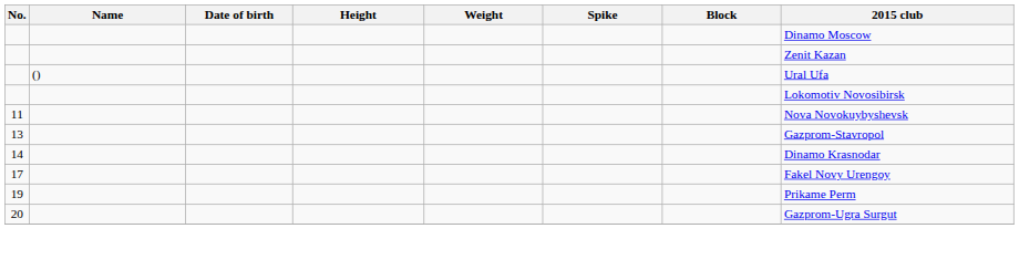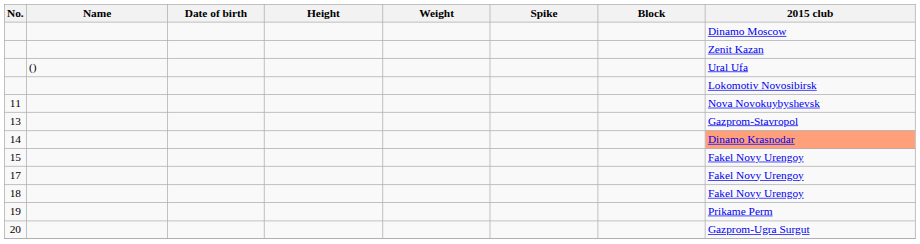 <table class="wikitable sortable" style="font-size:100%; text-align:center;">
 <tr>
 <th>No.</th>
 <th style="width:12em">Name</th>
 <th style="width:8em">Date of birth</th>
 <th style="width:10em">Height</th>
 <th style="width:9em">Weight</th>
 <th style="width:9em">Spike</th>
 <th style="width:9em">Block</th>
 <th style="width:18em">2015 club</th>
 </tr>
 <tr>
 <td></td>
 <td align=left></td>
 <td align=right></td>
 <td></td>
 <td></td>
 <td></td>
 <td></td>
 <td align=left> <a href='#'>Dinamo Moscow</a></td>
 </tr>
 <tr>
 <td></td>
 <td align=left></td>
 <td align=right></td>
 <td></td>
 <td></td>
 <td></td>
 <td></td>
 <td align=left> <a href='#'>Zenit Kazan</a></td>
 </tr>
 <tr>
 <td></td>
 <td align=left> ()</td>
 <td align=right></td>
 <td></td>
 <td></td>
 <td></td>
 <td></td>
 <td align=left> <a href='#'>Ural Ufa</a></td>
 </tr>
 <tr>
 <td></td>
 <td align=left></td>
 <td align=right></td>
 <td></td>
 <td></td>
 <td></td>
 <td></td>
 <td align=left> <a href='#'>Lokomotiv Novosibirsk</a></td>
 </tr>
 <tr>
 <td>11</td>
 <td align=left></td>
 <td align=right></td>
 <td></td>
 <td></td>
 <td></td>
 <td></td>
 <td align=left> <a href='#'>Nova Novokuybyshevsk</a></td>
 </tr>
 <tr>
 <td>13</td>
 <td align=left></td>
 <td align=right></td>
 <td></td>
 <td></td>
 <td></td>
 <td></td>
 <td align=left> <a href='#'>Gazprom-Stavropol</a></td>
 </tr>
 <tr>
 <td>14</td>
 <td align=left></td>
 <td align=right></td>
 <td></td>
 <td></td>
 <td></td>
 <td></td>
-<td align=left> <a href='#'>Dinamo Krasnodar</a></td>
+<td align=left style="background: lightsalmon;"> <a href='#'>Dinamo Krasnodar</a></td>
+</tr>
+<tr>
+<td>15</td>
+<td align=left></td>
+<td align=right></td>
+<td></td>
+<td></td>
+<td></td>
+<td></td>
+<td align=left> <a href='#'>Fakel Novy Urengoy</a></td>
 </tr>
 <tr>
 <td>17</td>
+<td align=left></td>
+<td align=right></td>
+<td></td>
+<td></td>
+<td></td>
+<td></td>
+<td align=left> <a href='#'>Fakel Novy Urengoy</a></td>
+</tr>
+<tr>
+<td>18</td>
 <td align=left></td>
 <td align=right></td>
 <td></td>
 <td></td>
 <td></td>
 <td></td>
 <td align=left> <a href='#'>Fakel Novy Urengoy</a></td>
 </tr>
 <tr>
 <td>19</td>
 <td align=left></td>
 <td align=right></td>
 <td></td>
 <td></td>
 <td></td>
 <td></td>
 <td align=left> <a href='#'>Prikame Perm</a></td>
 </tr>
 <tr>
 <td>20</td>
 <td align=left></td>
 <td align=right></td>
 <td></td>
 <td></td>
 <td></td>
 <td></td>
 <td align=left> <a href='#'>Gazprom-Ugra Surgut</a></td>
 </tr>
 <tr>
 </tr>
 </table>
